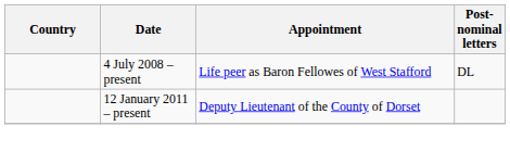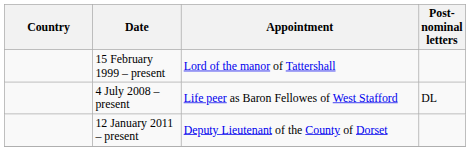 <table class="wikitable" style="width:100%;">
 <tr>
 <th style="width:20%;">Country</th>
 <th style="width:20%;">Date</th>
 <th style="width:55%;">Appointment</th>
 <th style="width:5%;">Post-nominal letters</th>
+</tr>
+<tr>
+<td></td>
+<td>15 February 1999 – present</td>
+<td><a href='#'>Lord of the manor</a> of <a href='#'>Tattershall</a></td>
+<td></td>
 </tr>
 <tr>
 <td></td>
 <td>4 July 2008 – present</td>
 <td><a href='#'>Life peer</a> as Baron Fellowes of <a href='#'>West Stafford</a></td>
 <td>DL</td>
 </tr>
 <tr>
 <td></td>
 <td>12 January 2011 – present</td>
 <td><a href='#'>Deputy Lieutenant</a> of the <a href='#'>County</a> of <a href='#'>Dorset</a></td>
 <td></td>
 </tr>
 <tr>
 </tr>
 </table>
